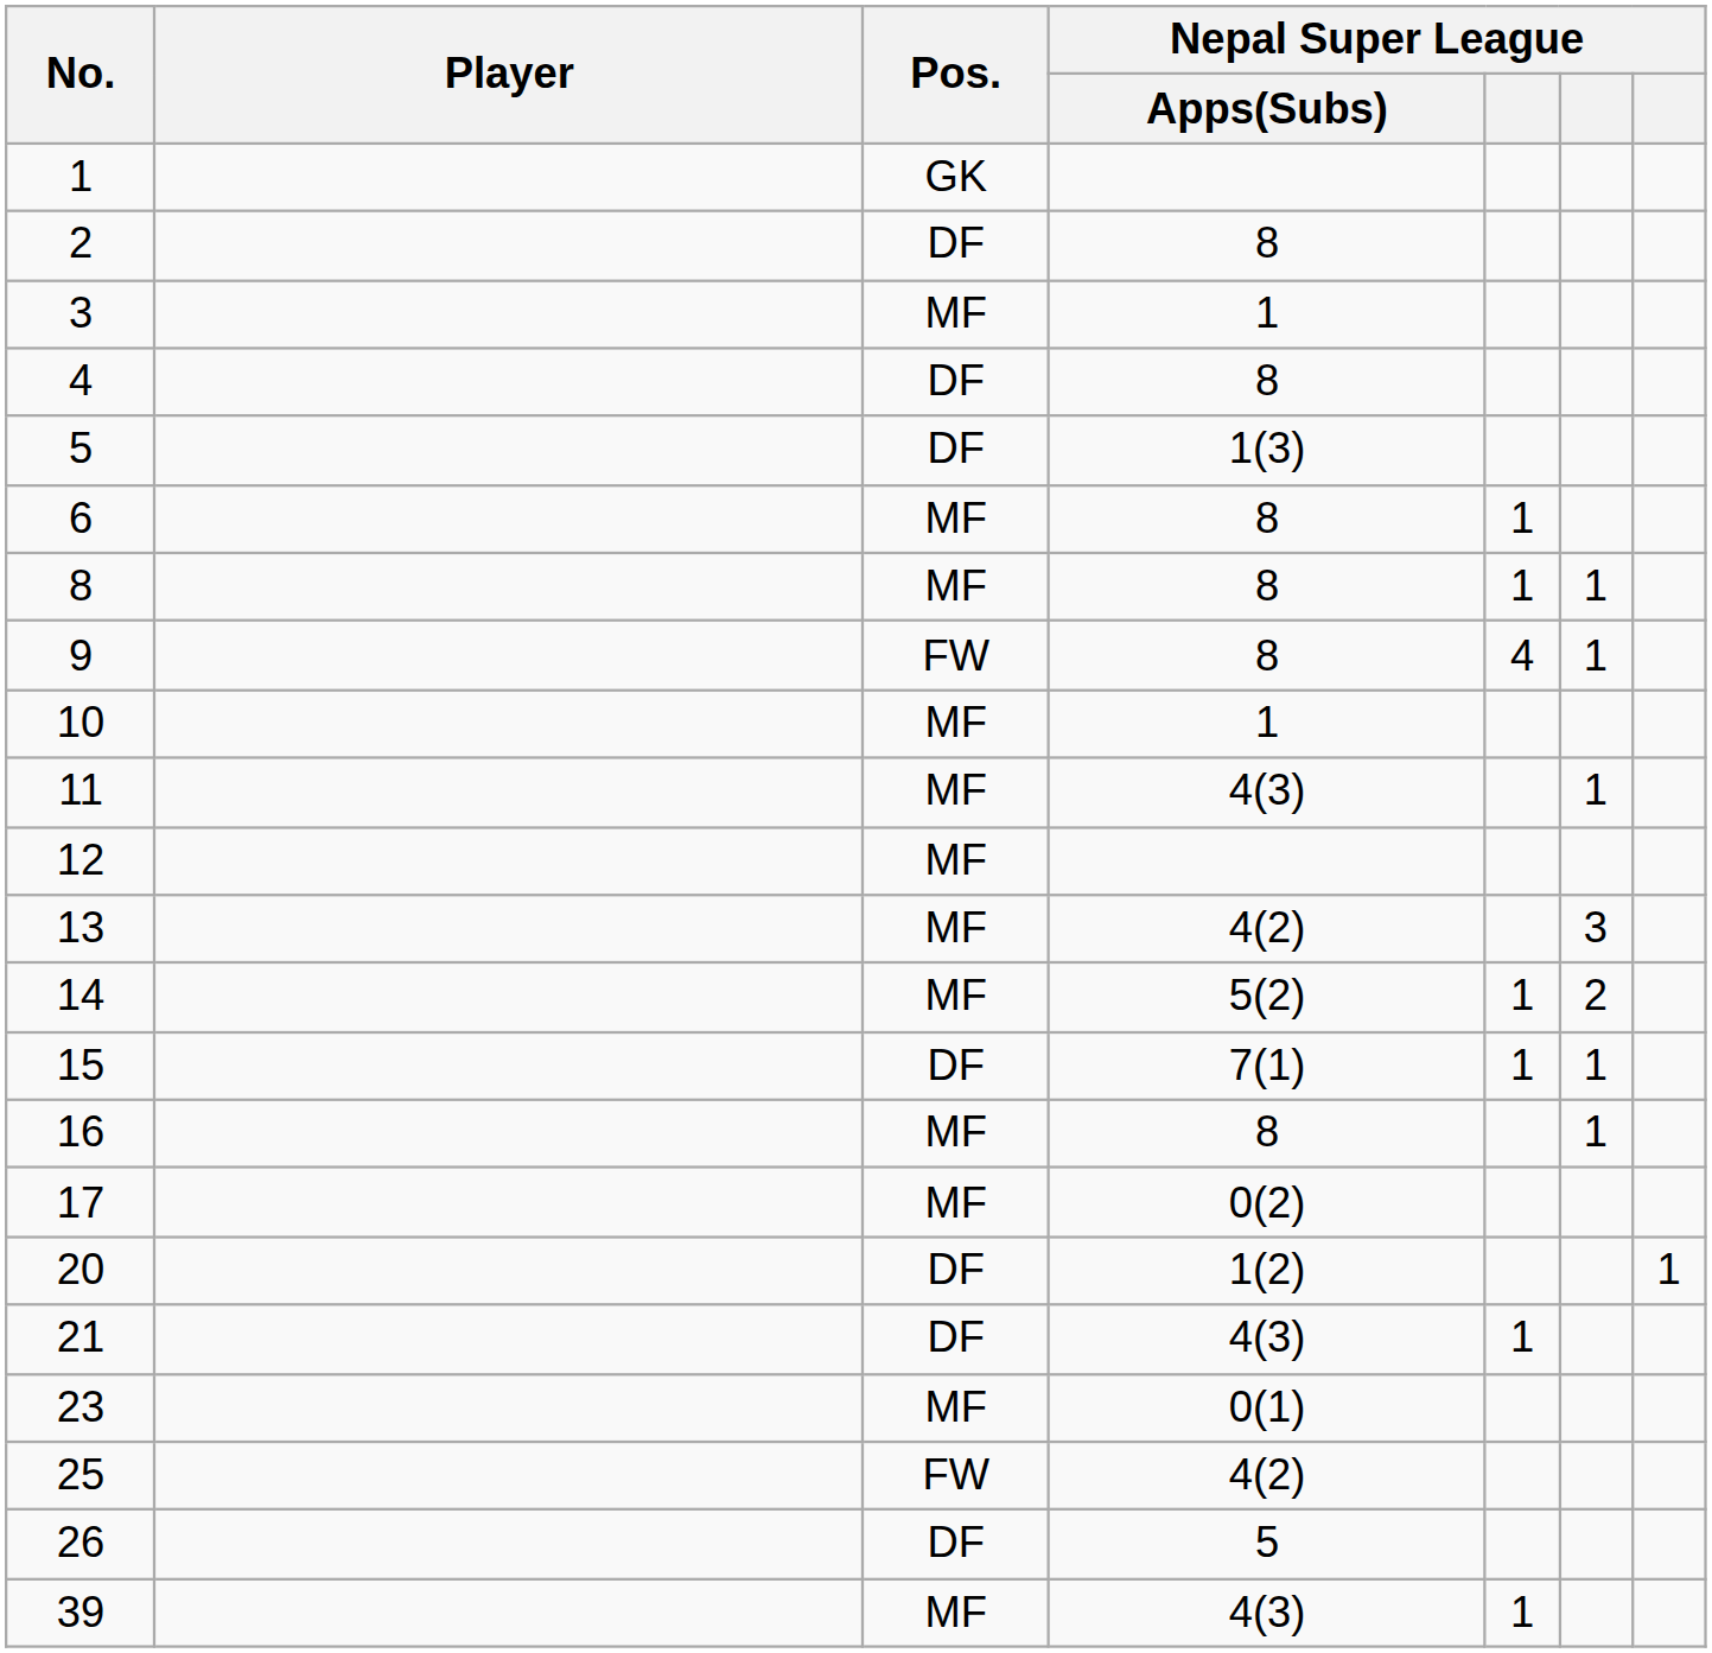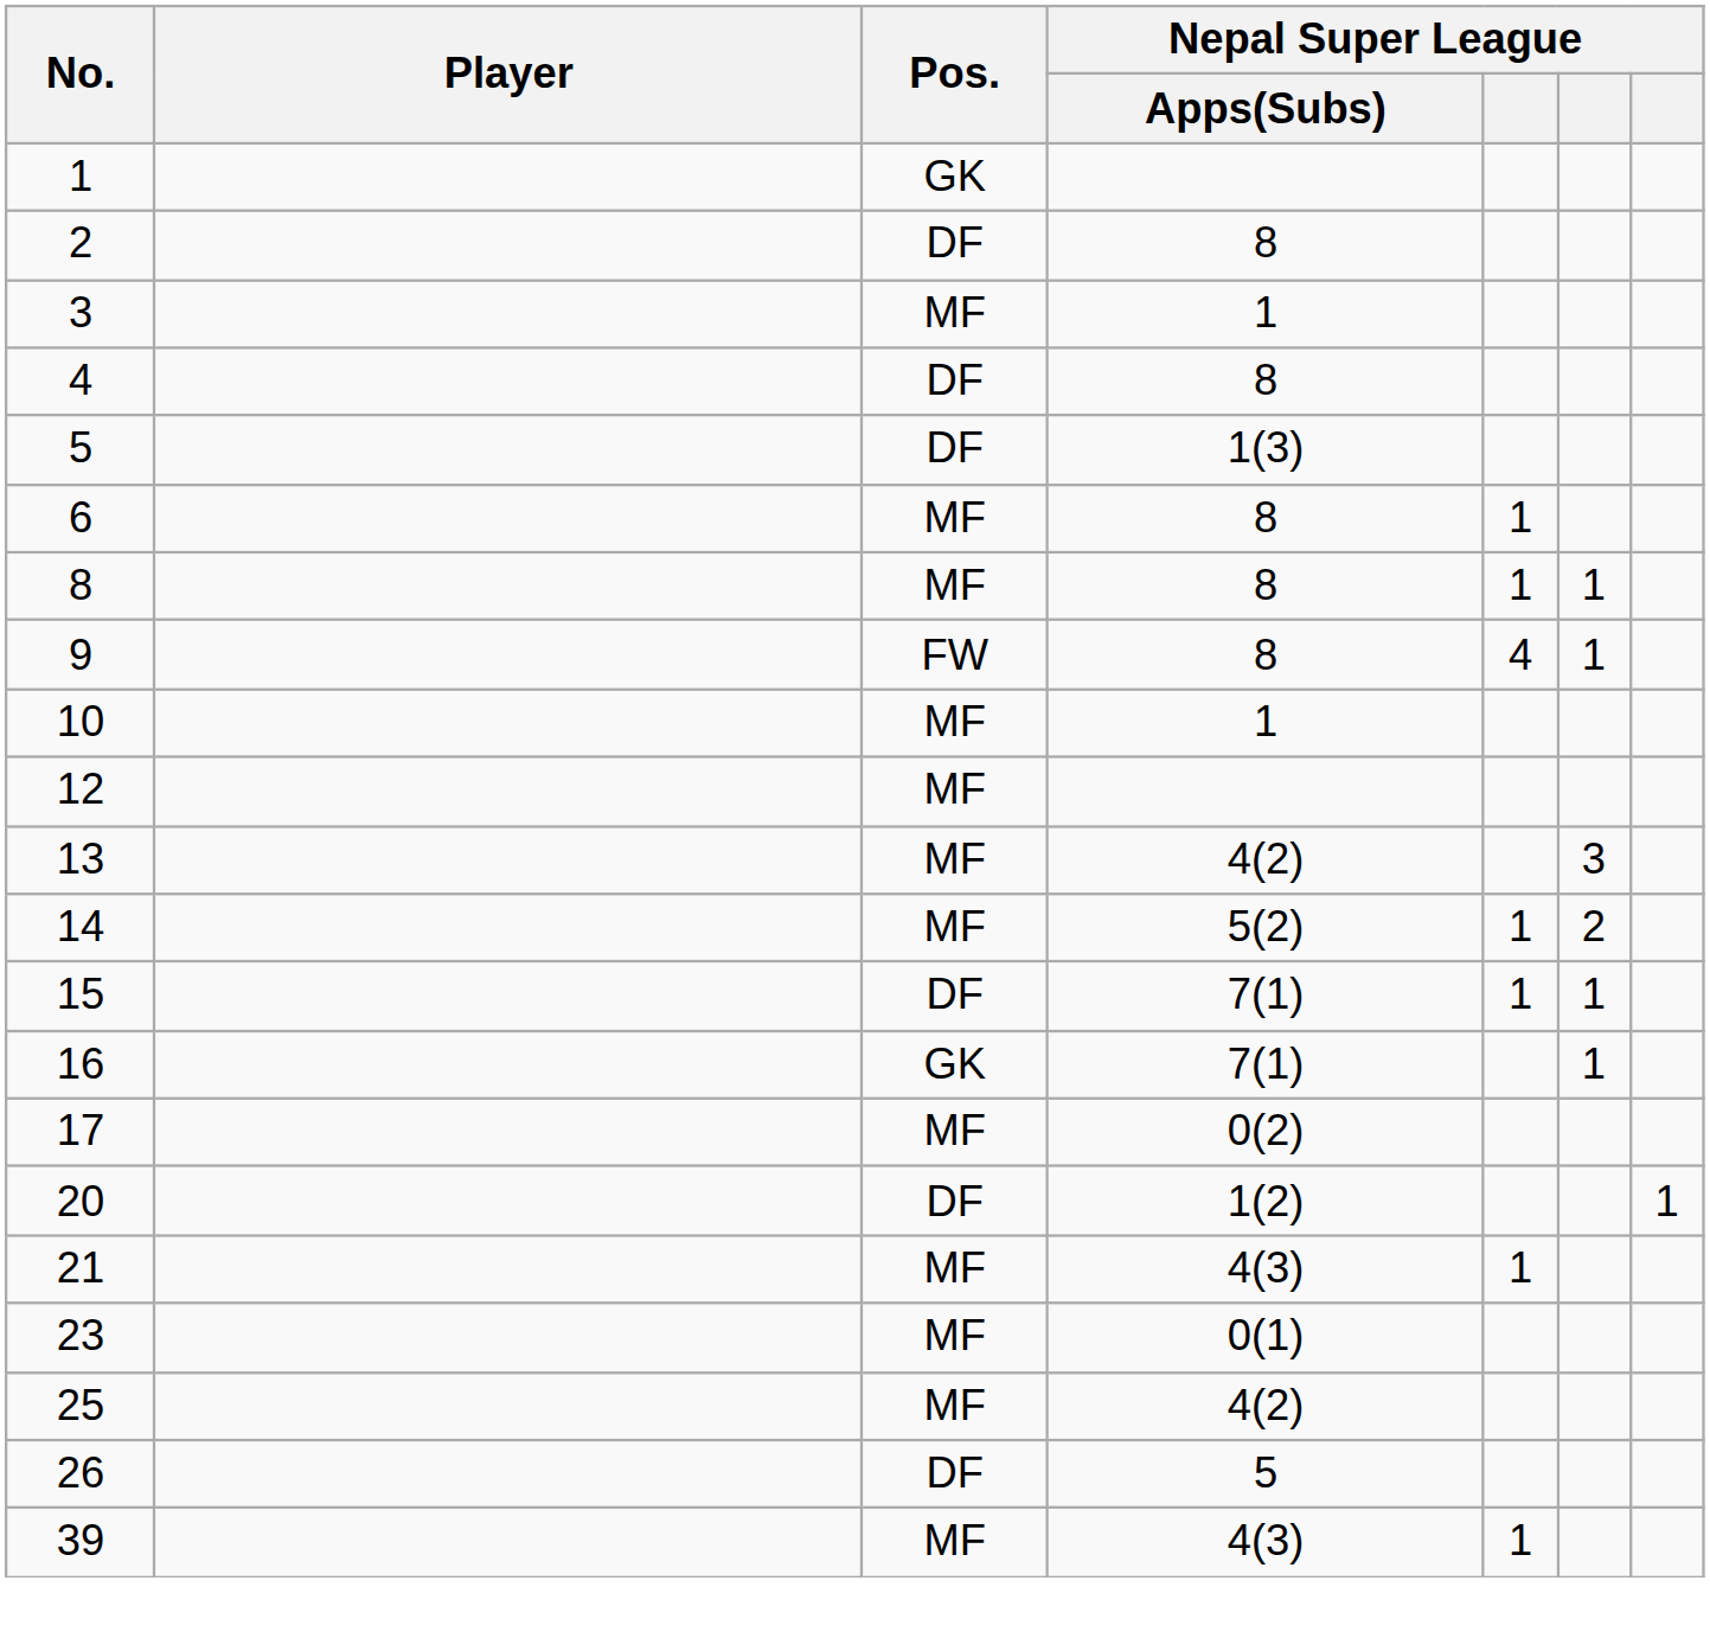 <table class="wikitable sortable alternance" style="text-align:center;width:50%">
 <tr>
 <th rowspan="2" style="width:5px">No.</th>
 <th rowspan="2" style="width:150px">Player</th>
 <th rowspan="2" style="width:5px">Pos.</th>
 <th colspan="4">Nepal Super League</th>
 </tr>
 <tr style="text-align:center">
 <th width="5">Apps(Subs)</th>
 <th width="5"></th>
 <th width="5"></th>
 <th width="5"></th>
 </tr>
 <tr>
 <td>1</td>
 <td> </td>
 <td>GK</td>
 <td></td>
 <td></td>
 <td></td>
 <td></td>
 </tr>
 <tr>
 <td>2</td>
 <td> </td>
 <td>DF</td>
 <td>8</td>
 <td></td>
 <td></td>
 <td></td>
 </tr>
 <tr>
 <td>3</td>
 <td> </td>
 <td>MF</td>
 <td>1</td>
 <td></td>
 <td></td>
 <td></td>
 </tr>
 <tr>
 <td>4</td>
 <td> </td>
 <td>DF</td>
 <td>8</td>
 <td></td>
 <td></td>
 <td></td>
 </tr>
 <tr>
 <td>5</td>
 <td> </td>
 <td>DF</td>
 <td>1(3)</td>
 <td></td>
 <td></td>
 <td></td>
 </tr>
 <tr>
 <td>6</td>
 <td> </td>
 <td>MF</td>
 <td>8</td>
 <td>1</td>
 <td></td>
 <td></td>
 </tr>
 <tr>
 <td>8</td>
 <td> </td>
 <td>MF</td>
 <td>8</td>
 <td>1</td>
 <td>1</td>
 <td></td>
 </tr>
 <tr>
 <td>9</td>
 <td> </td>
 <td>FW</td>
 <td>8</td>
 <td>4</td>
 <td>1</td>
 <td></td>
 </tr>
 <tr>
 <td>10</td>
 <td> </td>
 <td>MF</td>
 <td>1</td>
 <td></td>
 <td></td>
 <td></td>
 </tr>
 <tr>
-<td>11</td>
-<td> </td>
-<td>MF</td>
-<td>4(3)</td>
-<td></td>
-<td>1</td>
-<td></td>
-</tr>
-<tr>
 <td>12</td>
 <td> </td>
 <td>MF</td>
 <td></td>
 <td></td>
 <td></td>
 <td></td>
 </tr>
 <tr>
 <td>13</td>
 <td> </td>
 <td>MF</td>
 <td>4(2)</td>
 <td></td>
 <td>3</td>
 <td></td>
 </tr>
 <tr>
 <td>14</td>
 <td> </td>
 <td>MF</td>
 <td>5(2)</td>
 <td>1</td>
 <td>2</td>
 <td></td>
 </tr>
 <tr>
 <td>15</td>
 <td> </td>
 <td>DF</td>
 <td>7(1)</td>
 <td>1</td>
 <td>1</td>
 <td></td>
 </tr>
 <tr>
 <td>16</td>
 <td> </td>
-<td>MF</td>
-<td>8</td>
+<td>GK</td>
+<td>7(1)</td>
 <td></td>
 <td>1</td>
 <td></td>
 </tr>
 <tr>
 <td>17</td>
 <td> </td>
 <td>MF</td>
 <td>0(2)</td>
 <td></td>
 <td></td>
 <td></td>
 </tr>
 <tr>
 <td>20</td>
 <td> </td>
 <td>DF</td>
 <td>1(2)</td>
 <td></td>
 <td></td>
 <td>1</td>
 </tr>
 <tr>
 <td>21</td>
 <td> </td>
-<td>DF</td>
+<td>MF</td>
 <td>4(3)</td>
 <td>1</td>
 <td></td>
 <td></td>
 </tr>
 <tr>
 <td>23</td>
 <td> </td>
 <td>MF</td>
 <td>0(1)</td>
 <td></td>
 <td></td>
 <td></td>
 </tr>
 <tr>
 <td>25</td>
 <td> </td>
-<td>FW</td>
+<td>MF</td>
 <td>4(2)</td>
 <td></td>
 <td></td>
 <td></td>
 </tr>
 <tr>
 <td>26</td>
 <td> </td>
 <td>DF</td>
 <td>5</td>
 <td></td>
 <td></td>
 <td></td>
 </tr>
 <tr>
 <td>39</td>
 <td> </td>
 <td>MF</td>
 <td>4(3)</td>
 <td>1</td>
 <td></td>
 <td></td>
 </tr>
 </table>
